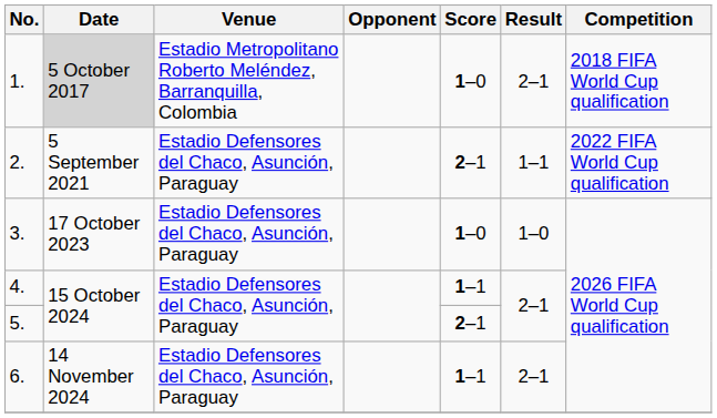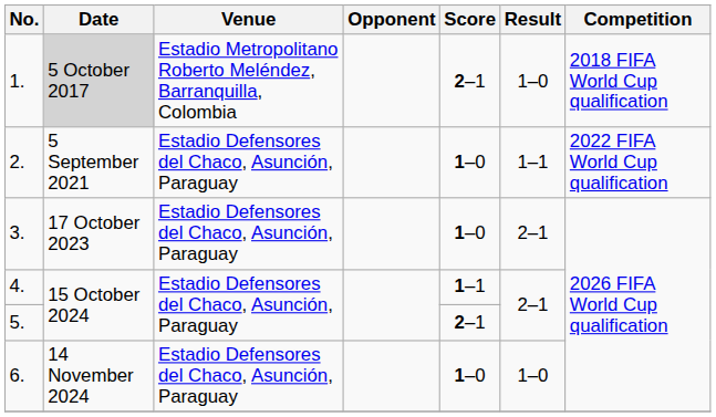 <table class="wikitable" style="font-size:100%;">
 <tr>
 <th>No.</th>
 <th>Date</th>
 <th>Venue</th>
 <th>Opponent</th>
 <th>Score</th>
 <th>Result</th>
 <th>Competition</th>
 </tr>
 <tr>
 <td>1.</td>
 <td style="background: lightgrey;">5 October 2017</td>
 <td><a href='#'>Estadio Metropolitano Roberto Meléndez</a>, <a href='#'>Barranquilla</a>, Colombia</td>
 <td></td>
-<td align=center><strong>1</strong>–0</td>
-<td align=center>2–1</td>
+<td align=center><strong>2</strong>–1</td>
+<td align=center>1–0</td>
 <td><a href='#'>2018 FIFA World Cup qualification</a></td>
 </tr>
 <tr>
 <td>2.</td>
 <td>5 September 2021</td>
 <td><a href='#'>Estadio Defensores del Chaco</a>, <a href='#'>Asunción</a>, Paraguay</td>
 <td></td>
-<td align=center><strong>2</strong>–1</td>
+<td align=center><strong>1</strong>–0</td>
 <td align=center>1–1</td>
 <td><a href='#'>2022 FIFA World Cup qualification</a></td>
 </tr>
 <tr>
 <td>3.</td>
 <td>17 October 2023</td>
 <td><a href='#'>Estadio Defensores del Chaco</a>, <a href='#'>Asunción</a>, Paraguay</td>
 <td></td>
 <td align=center><strong>1</strong>–0</td>
-<td align=center>1–0</td>
+<td align=center>2–1</td>
 <td rowspan=4><a href='#'>2026 FIFA World Cup qualification</a></td>
 </tr>
 <tr>
 <td>4.</td>
 <td rowspan=2>15 October 2024</td>
 <td rowspan=2><a href='#'>Estadio Defensores del Chaco</a>, <a href='#'>Asunción</a>, Paraguay</td>
 <td rowspan=2></td>
 <td align=center><strong>1</strong>–1</td>
 <td rowspan=2 align=center>2–1</td>
 </tr>
 <tr>
 <td>5.</td>
 <td align=center><strong>2</strong>–1</td>
 </tr>
 <tr>
 <td>6.</td>
 <td>14 November 2024</td>
 <td><a href='#'>Estadio Defensores del Chaco</a>, <a href='#'>Asunción</a>, Paraguay</td>
 <td></td>
-<td align=center><strong>1</strong>–1</td>
-<td align=center>2–1</td>
+<td align=center><strong>1</strong>–0</td>
+<td align=center>1–0</td>
 </tr>
 <tr>
 </tr>
 </table>
